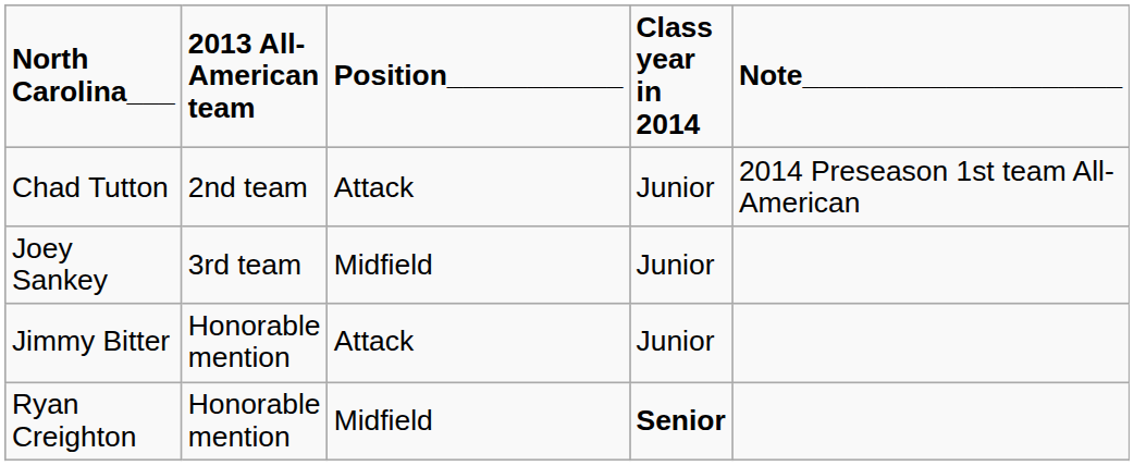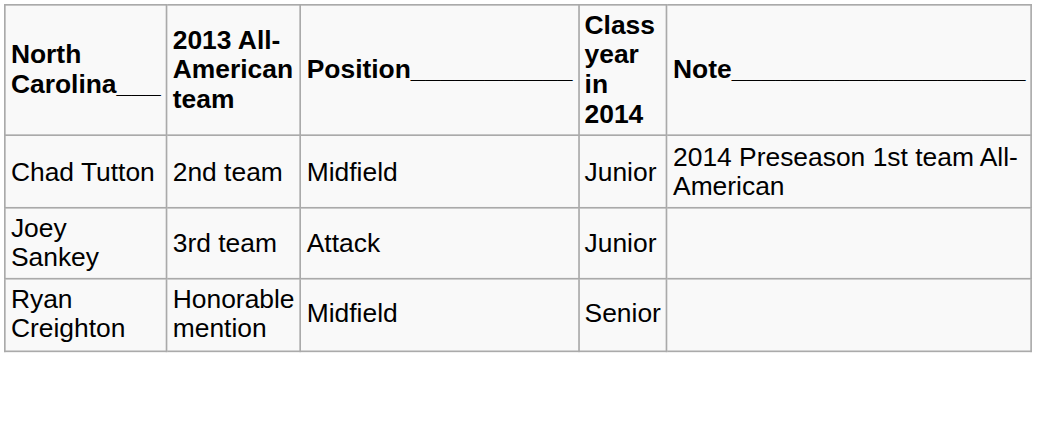 <table class="wikitable">
 <tr style="text-align:left;">
 <td><strong>North Carolina___</strong></td>
 <td><strong>2013 All-American team</strong></td>
 <td><strong>Position___________</strong></td>
 <td><strong>Class year in 2014</strong></td>
 <td><strong>Note____________________</strong></td>
 </tr>
 <tr style="text-align:left;">
 <td>Chad Tutton</td>
 <td>2nd team</td>
-<td>Attack</td>
+<td>Midfield</td>
 <td>Junior</td>
 <td>2014 Preseason 1st team All-American</td>
 </tr>
 <tr style="text-align:left;">
 <td>Joey Sankey</td>
 <td>3rd team</td>
-<td>Midfield</td>
-<td>Junior</td>
-<td></td>
-</tr>
-<tr style="text-align:left;">
-<td>Jimmy Bitter</td>
-<td>Honorable mention</td>
 <td>Attack</td>
 <td>Junior</td>
 <td></td>
 </tr>
 <tr style="text-align:left;">
 <td>Ryan Creighton</td>
 <td>Honorable mention</td>
 <td>Midfield</td>
-<td><strong>Senior</strong></td>
+<td>Senior</td>
 <td></td>
 </tr>
 </table>
